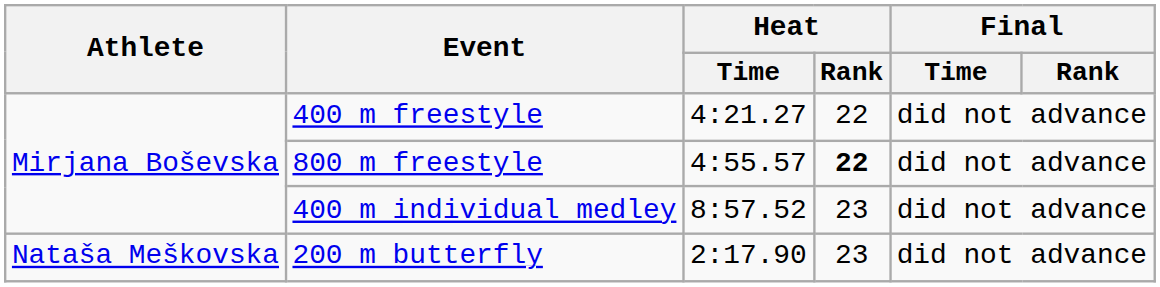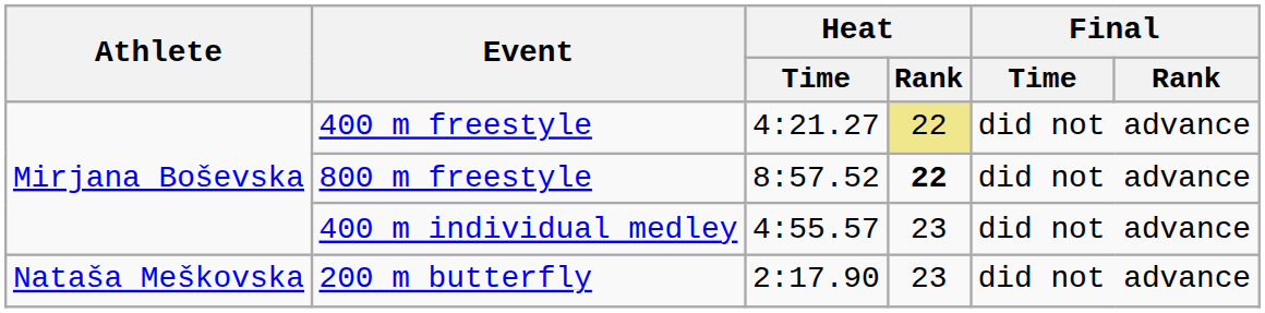 <table class=wikitable style="font-size:90%">
 <tr>
 <th rowspan="2">Athlete</th>
 <th rowspan="2">Event</th>
 <th colspan="2">Heat</th>
 <th colspan="2">Final</th>
 </tr>
 <tr style="font-size:95%">
 <th>Time</th>
 <th>Rank</th>
 <th>Time</th>
 <th>Rank</th>
 </tr>
 <tr align=center>
 <td align=left rowspan=3><a href='#'>Mirjana Boševska</a></td>
 <td align=left><a href='#'>400 m freestyle</a></td>
 <td>4:21.27</td>
-<td>22</td>
+<td style="background: khaki;">22</td>
 <td colspan=2>did not advance</td>
 </tr>
 <tr align=center>
 <td align=left><a href='#'>800 m freestyle</a></td>
-<td>4:55.57</td>
+<td>8:57.52</td>
 <td><strong>22</strong></td>
 <td colspan=2>did not advance</td>
 </tr>
 <tr align=center>
 <td align=left><a href='#'>400 m individual medley</a></td>
-<td>8:57.52</td>
+<td>4:55.57</td>
 <td>23</td>
 <td colspan=2>did not advance</td>
 </tr>
 <tr align=center>
 <td align=left><a href='#'>Nataša Meškovska</a></td>
 <td align=left><a href='#'>200 m butterfly</a></td>
 <td>2:17.90</td>
 <td>23</td>
 <td colspan=2>did not advance</td>
 </tr>
 </table>
